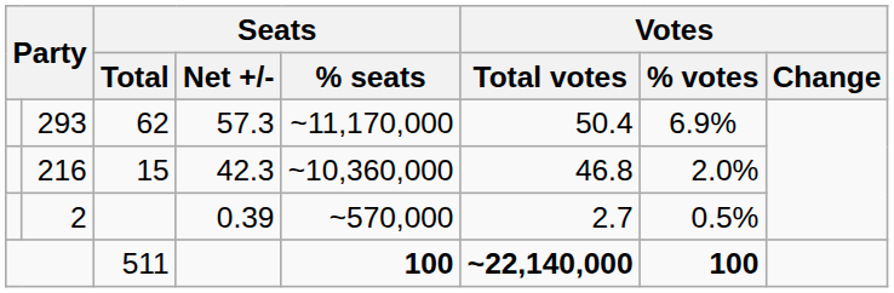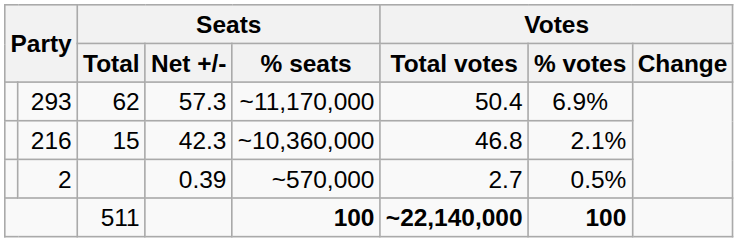 <table class="wikitable sortable" style="text-align:right; font-size:95%;">
 <tr>
 <th colspan="2" rowspan="2">Party</th>
 <th colspan="3">Seats</th>
 <th colspan="3">Votes</th>
 </tr>
 <tr>
 <th>Total</th>
 <th>Net +/-</th>
 <th>% seats</th>
 <th>Total votes</th>
 <th>% votes</th>
 <th>Change</th>
 </tr>
 <tr>
 <td></td>
 <td align="right">293</td>
 <td align="right">62</td>
 <td align="right">57.3</td>
 <td align="right">~11,170,000</td>
 <td align="right">50.4</td>
 <td style="text-align:center">6.9%</td>
 </tr>
 <tr>
 <td></td>
 <td align="right">216</td>
 <td align="right">15</td>
 <td align="right">42.3</td>
 <td align="right">~10,360,000</td>
 <td align="right">46.8</td>
-<td> 2.0%</td>
+<td> 2.1%</td>
 </tr>
 <tr>
 <td></td>
 <td align="right">2</td>
 <td align="right"></td>
 <td align="right">0.39</td>
 <td align="right">~570,000</td>
 <td align="right">2.7</td>
 <td> 0.5%</td>
 </tr>
 <tr>
 <td colspan="2" style="text-align:right"></td>
 <td align="right">511</td>
 <td></td>
 <td align="right"><strong>100</strong></td>
 <td align="right"><strong>~22,140,000</strong></td>
 <td align="right"><strong>100</strong></td>
 <td></td>
 </tr>
 </table>
